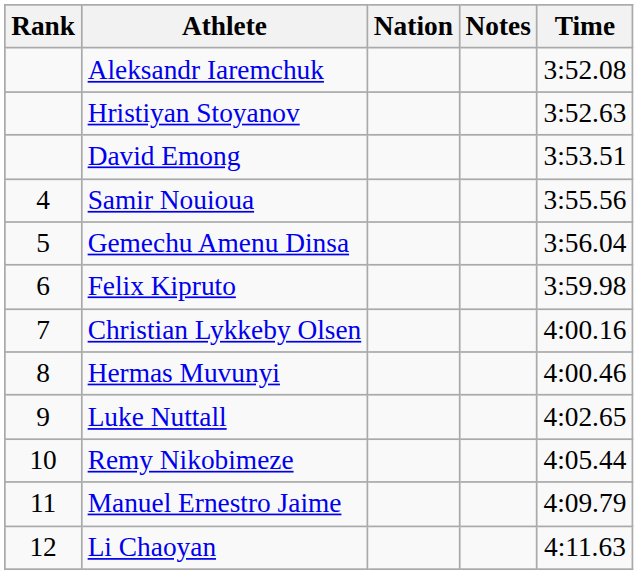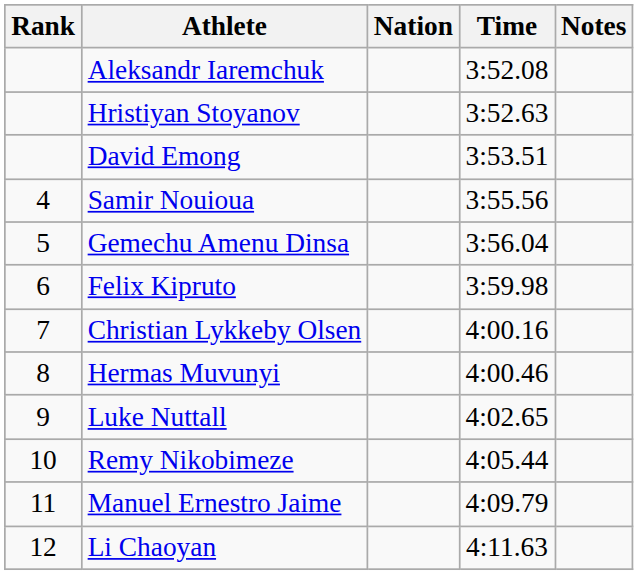 <table class="wikitable sortable" style="text-align:center">
 <tr>
 <th>Rank</th>
 <th>Athlete</th>
 <th>Nation</th>
+<th>Time</th>
 <th>Notes</th>
-<th>Time</th>
 </tr>
 <tr>
 <td></td>
 <td align=left><a href='#'>Aleksandr Iaremchuk</a></td>
 <td align=left></td>
+<td>3:52.08</td>
 <td></td>
-<td>3:52.08</td>
 </tr>
 <tr>
 <td></td>
 <td align=left><a href='#'>Hristiyan Stoyanov</a></td>
 <td align=left></td>
+<td>3:52.63</td>
 <td></td>
-<td>3:52.63</td>
 </tr>
 <tr>
 <td></td>
 <td align=left><a href='#'>David Emong</a></td>
 <td align=left></td>
+<td>3:53.51</td>
 <td></td>
-<td>3:53.51</td>
 </tr>
 <tr>
 <td>4</td>
 <td align=left><a href='#'>Samir Nouioua</a></td>
 <td align=left></td>
+<td>3:55.56</td>
 <td></td>
-<td>3:55.56</td>
 </tr>
 <tr>
 <td>5</td>
 <td align=left><a href='#'>Gemechu Amenu Dinsa</a></td>
 <td align=left></td>
+<td>3:56.04</td>
 <td></td>
-<td>3:56.04</td>
 </tr>
 <tr>
 <td>6</td>
 <td align=left><a href='#'>Felix Kipruto</a></td>
 <td align=left></td>
+<td>3:59.98</td>
 <td></td>
-<td>3:59.98</td>
 </tr>
 <tr>
 <td>7</td>
 <td align=left><a href='#'>Christian Lykkeby Olsen</a></td>
 <td align=left></td>
+<td>4:00.16</td>
 <td></td>
-<td>4:00.16</td>
 </tr>
 <tr>
 <td>8</td>
 <td align=left><a href='#'>Hermas Muvunyi</a></td>
 <td align=left></td>
+<td>4:00.46</td>
 <td></td>
-<td>4:00.46</td>
 </tr>
 <tr>
 <td>9</td>
 <td align=left><a href='#'>Luke Nuttall</a></td>
 <td align=left></td>
+<td>4:02.65</td>
 <td></td>
-<td>4:02.65</td>
 </tr>
 <tr>
 <td>10</td>
 <td align=left><a href='#'>Remy Nikobimeze</a></td>
 <td align=left></td>
+<td>4:05.44</td>
 <td></td>
-<td>4:05.44</td>
 </tr>
 <tr>
 <td>11</td>
 <td align=left><a href='#'>Manuel Ernestro Jaime</a></td>
 <td align=left></td>
+<td>4:09.79</td>
 <td></td>
-<td>4:09.79</td>
 </tr>
 <tr>
 <td>12</td>
 <td align=left><a href='#'>Li Chaoyan</a></td>
 <td align=left></td>
+<td>4:11.63</td>
 <td></td>
-<td>4:11.63</td>
 </tr>
 </table>
